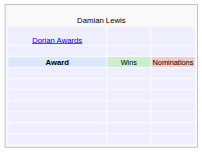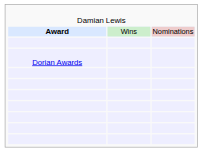 <table class="infobox" style="width: 25em; text-align: left; font-size: 70%; vertical-align: middle;">
 <tr>
 <td colspan="3" style="text-align:center;"><br>Damian Lewis</td>
 </tr>
-<tr bgcolor=#eeeeff>
-<td align="center"><br><a href='#'>Dorian Awards</a></td>
-<td></td>
-<td></td>
+<tr bgcolor=#D9E8FF style="text-align:center;">
+<th style="vertical-align: middle;">Award</th>
+<td style="background:#cceecc; font-size:8pt;" width="60px">Wins</td>
+<td style="background:#eecccc; font-size:8pt;" width="60px">Nominations</td>
 </tr>
 <tr bgcolor=#eeeeff>
 <td align="center"><br></td>
 <td></td>
 <td></td>
 </tr>
-<tr bgcolor=#D9E8FF style="text-align:center;">
-<th style="vertical-align: middle;">Award</th>
-<td style="background:#cceecc; font-size:8pt;" width="60px">Wins</td>
-<td style="background:#eecccc; font-size:8pt;" width="60px">Nominations</td>
+<tr bgcolor=#eeeeff>
+<td align="center"><br><a href='#'>Dorian Awards</a></td>
+<td></td>
+<td></td>
 </tr>
 <tr bgcolor=#eeeeff>
 <td align="center"><br></td>
 <td></td>
 <td></td>
 </tr>
 <tr bgcolor=#eeeeff>
 <td align="center"><br></td>
 <td></td>
 <td></td>
 </tr>
 <tr bgcolor=#eeeeff>
 <td align="center"><br></td>
 <td></td>
 <td></td>
 </tr>
 <tr bgcolor=#eeeeff>
 <td align="center"><br></td>
 <td></td>
 <td></td>
 </tr>
 <tr bgcolor=#eeeeff>
 <td align="center"><br></td>
 <td></td>
 <td></td>
 </tr>
 <tr bgcolor=#eeeeff>
 <td align="center"><br></td>
 <td></td>
 <td></td>
 </tr>
 <tr bgcolor=#eeeeff>
 <td align="center"><br></td>
 <td></td>
 <td></td>
 </tr>
 </table>
